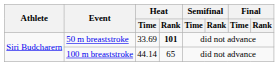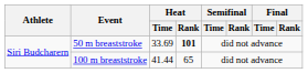 <table class=wikitable style="font-size:90%">
 <tr>
 <th rowspan="2">Athlete</th>
 <th rowspan="2">Event</th>
 <th colspan="2">Heat</th>
 <th colspan="2">Semifinal</th>
 <th colspan="2">Final</th>
 </tr>
 <tr style="font-size:95%">
 <th>Time</th>
 <th>Rank</th>
 <th>Time</th>
 <th>Rank</th>
 <th>Time</th>
 <th>Rank</th>
 </tr>
 <tr align=center>
 <td align=left rowspan=2><a href='#'>Siri Budcharern</a></td>
 <td align=left><a href='#'>50 m breaststroke</a></td>
 <td>33.69</td>
 <td><strong>101</strong></td>
 <td colspan=4>did not advance</td>
 </tr>
 <tr align=center>
 <td align=left><a href='#'>100 m breaststroke</a></td>
-<td>44.14</td>
+<td>41.44</td>
 <td>65</td>
 <td colspan=4>did not advance</td>
 </tr>
 </table>
